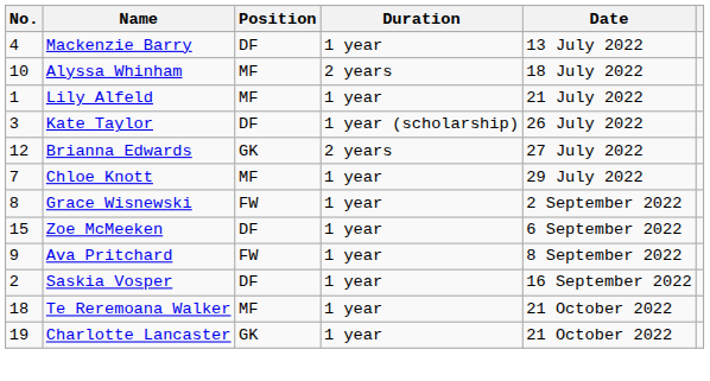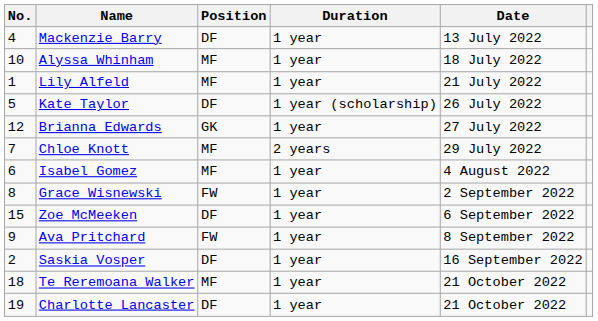 <table class="wikitable">
 <tr>
 <th>No.</th>
 <th>Name</th>
 <th>Position</th>
 <th>Duration</th>
 <th>Date</th>
 <th></th>
 </tr>
 <tr>
 <td>4</td>
 <td><a href='#'>Mackenzie Barry</a></td>
 <td>DF</td>
 <td>1 year</td>
 <td>13 July 2022</td>
 <td></td>
 </tr>
 <tr>
 <td>10</td>
 <td><a href='#'>Alyssa Whinham</a></td>
 <td>MF</td>
-<td>2 years</td>
+<td>1 year</td>
 <td>18 July 2022</td>
 <td></td>
 </tr>
 <tr>
 <td>1</td>
 <td><a href='#'>Lily Alfeld</a></td>
 <td>MF</td>
 <td>1 year</td>
 <td>21 July 2022</td>
 <td></td>
 </tr>
 <tr>
-<td>3</td>
+<td>5</td>
 <td><a href='#'>Kate Taylor</a></td>
 <td>DF</td>
 <td>1 year (scholarship)</td>
 <td>26 July 2022</td>
 <td></td>
 </tr>
 <tr>
 <td>12</td>
 <td><a href='#'>Brianna Edwards</a></td>
 <td>GK</td>
-<td>2 years</td>
+<td>1 year</td>
 <td>27 July 2022</td>
 <td></td>
 </tr>
 <tr>
 <td>7</td>
 <td><a href='#'>Chloe Knott</a></td>
 <td>MF</td>
+<td>2 years</td>
+<td>29 July 2022</td>
+<td></td>
+</tr>
+<tr>
+<td>6</td>
+<td> <a href='#'>Isabel Gomez</a></td>
+<td>MF</td>
 <td>1 year</td>
-<td>29 July 2022</td>
+<td>4 August 2022</td>
 <td></td>
 </tr>
 <tr>
 <td>8</td>
 <td><a href='#'>Grace Wisnewski</a></td>
 <td>FW</td>
 <td>1 year</td>
 <td>2 September 2022</td>
 <td></td>
 </tr>
 <tr>
 <td>15</td>
 <td><a href='#'>Zoe McMeeken</a></td>
 <td>DF</td>
 <td>1 year</td>
 <td>6 September 2022</td>
 <td></td>
 </tr>
 <tr>
 <td>9</td>
 <td><a href='#'>Ava Pritchard</a></td>
 <td>FW</td>
 <td>1 year</td>
 <td>8 September 2022</td>
 <td></td>
 </tr>
 <tr>
 <td>2</td>
 <td><a href='#'>Saskia Vosper</a></td>
 <td>DF</td>
 <td>1 year</td>
 <td>16 September 2022</td>
 <td></td>
 </tr>
 <tr>
 <td>18</td>
 <td><a href='#'>Te Reremoana Walker</a></td>
 <td>MF</td>
 <td>1 year</td>
 <td>21 October 2022</td>
 <td></td>
 </tr>
 <tr>
 <td>19</td>
 <td><a href='#'>Charlotte Lancaster</a></td>
-<td>GK</td>
+<td>DF</td>
 <td>1 year</td>
 <td>21 October 2022</td>
 <td></td>
 </tr>
 </table>
